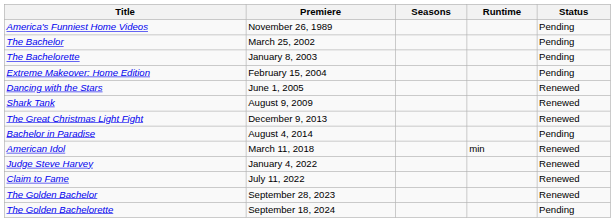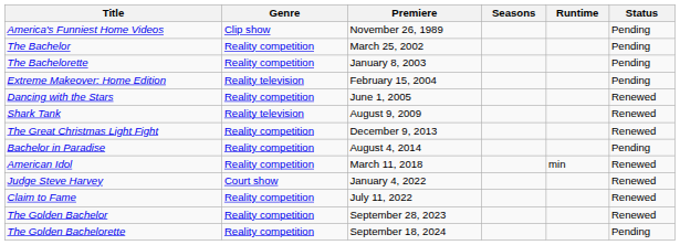 <table class="wikitable sortable" style="width:80%;">
 <tr>
 <th>Title</th>
+<th>Genre</th>
 <th>Premiere</th>
 <th>Seasons</th>
 <th>Runtime</th>
 <th>Status</th>
 </tr>
 <tr>
 <td><em><a href='#'>America's Funniest Home Videos</a></em></td>
+<td><a href='#'>Clip show</a></td>
 <td>November 26, 1989</td>
 <td></td>
 <td></td>
 <td>Pending</td>
 </tr>
 <tr>
 <td><em><a href='#'>The Bachelor</a></em></td>
+<td><a href='#'>Reality competition</a></td>
 <td>March 25, 2002</td>
 <td></td>
 <td></td>
 <td>Pending</td>
 </tr>
 <tr>
 <td><em><a href='#'>The Bachelorette</a></em></td>
+<td><a href='#'>Reality competition</a></td>
 <td>January 8, 2003</td>
 <td></td>
 <td></td>
 <td>Pending</td>
 </tr>
 <tr>
 <td><em><a href='#'>Extreme Makeover: Home Edition</a></em></td>
+<td><a href='#'>Reality television</a></td>
 <td>February 15, 2004</td>
 <td></td>
 <td></td>
 <td>Pending</td>
 </tr>
 <tr>
 <td><em><a href='#'>Dancing with the Stars</a></em></td>
+<td><a href='#'>Reality competition</a></td>
 <td>June 1, 2005</td>
 <td></td>
 <td></td>
 <td>Renewed</td>
 </tr>
 <tr>
 <td><em><a href='#'>Shark Tank</a></em></td>
+<td><a href='#'>Reality television</a></td>
 <td>August 9, 2009</td>
 <td></td>
 <td></td>
 <td>Renewed</td>
 </tr>
 <tr>
 <td><em><a href='#'>The Great Christmas Light Fight</a></em></td>
+<td><a href='#'>Reality competition</a></td>
 <td>December 9, 2013</td>
 <td></td>
 <td></td>
 <td>Renewed</td>
 </tr>
 <tr>
 <td><em><a href='#'>Bachelor in Paradise</a></em></td>
+<td><a href='#'>Reality competition</a></td>
 <td>August 4, 2014</td>
 <td></td>
 <td></td>
 <td>Pending</td>
 </tr>
 <tr>
 <td><em><a href='#'>American Idol</a></em></td>
+<td><a href='#'>Reality competition</a></td>
 <td>March 11, 2018</td>
 <td></td>
 <td> min</td>
 <td>Renewed</td>
 </tr>
 <tr>
 <td><em><a href='#'>Judge Steve Harvey</a></em></td>
+<td><a href='#'>Court show</a></td>
 <td>January 4, 2022</td>
 <td></td>
 <td></td>
 <td>Renewed</td>
 </tr>
 <tr>
 <td><em><a href='#'>Claim to Fame</a></em></td>
+<td><a href='#'>Reality competition</a></td>
 <td>July 11, 2022</td>
 <td></td>
 <td></td>
 <td>Renewed</td>
 </tr>
 <tr>
 <td><em><a href='#'>The Golden Bachelor</a></em></td>
+<td><a href='#'>Reality competition</a></td>
 <td>September 28, 2023</td>
 <td></td>
 <td></td>
 <td>Renewed</td>
 </tr>
 <tr>
 <td><em><a href='#'>The Golden Bachelorette</a></em></td>
+<td><a href='#'>Reality competition</a></td>
 <td>September 18, 2024</td>
 <td></td>
 <td></td>
 <td>Pending</td>
 </tr>
 </table>
